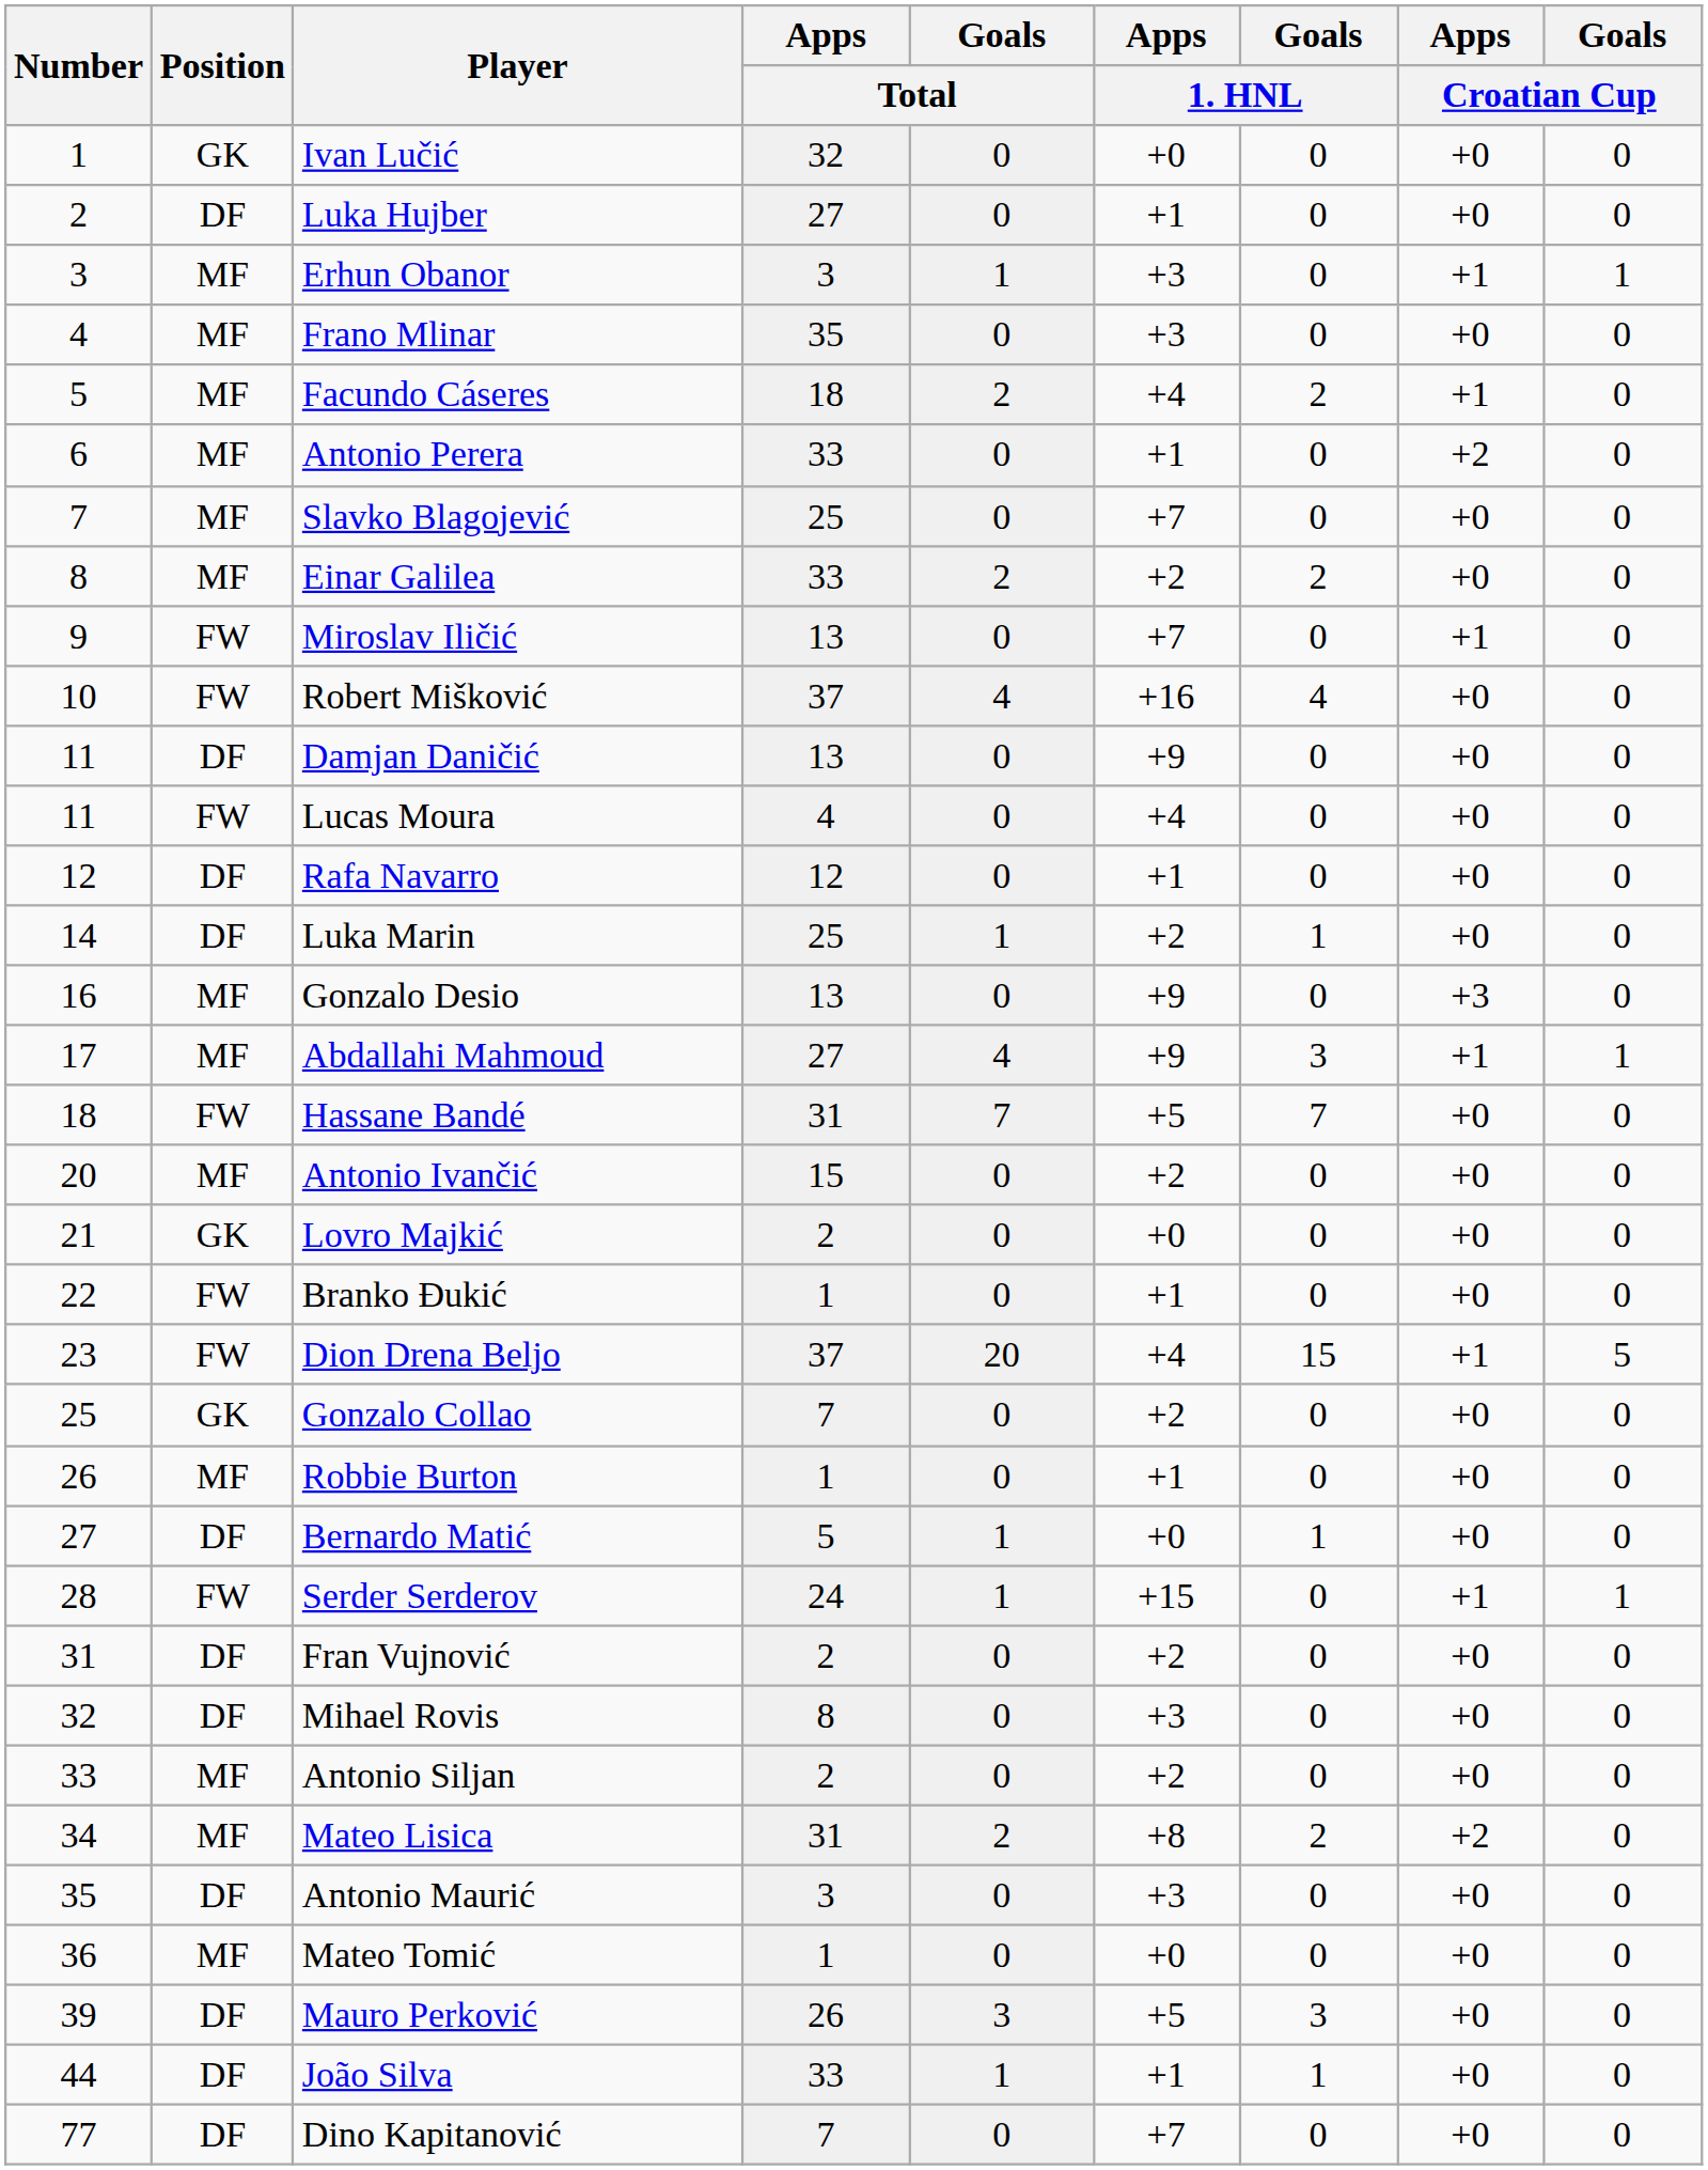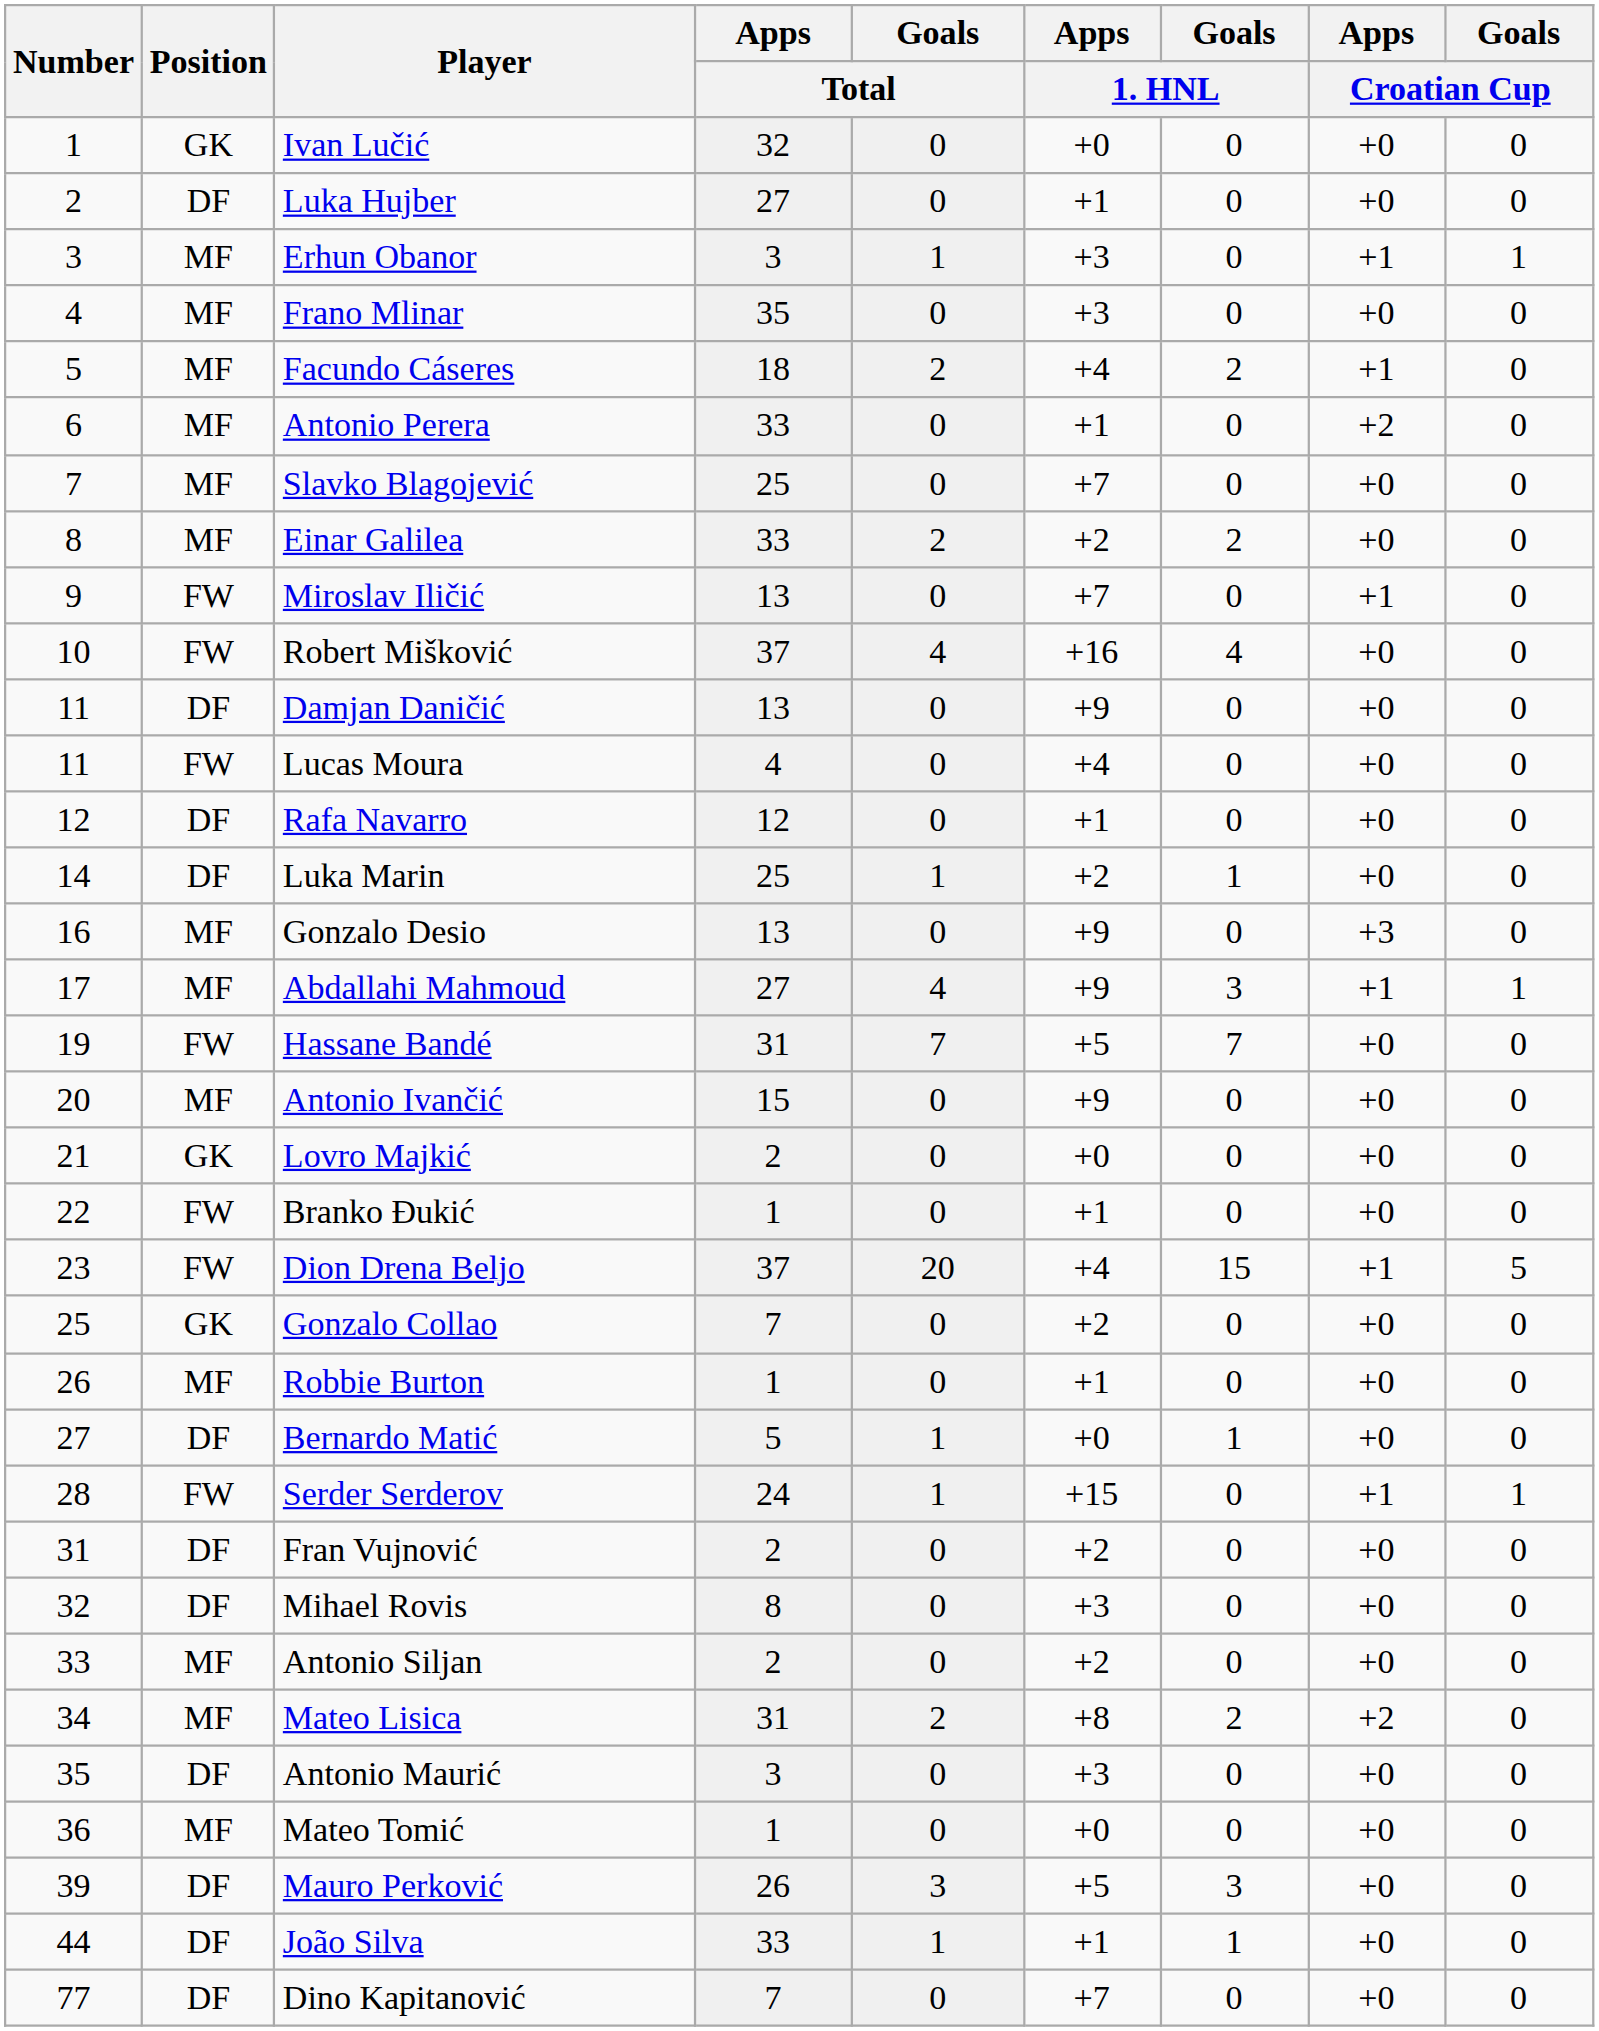 <table class="wikitable sortable" style="font-size: 95%; text-align: center;">
 <tr>
 <th width=40 rowspan="2" align="center">Number</th>
 <th width=40 rowspan="2" align="center">Position</th>
 <th width=180 rowspan="2" align="center">Player</th>
 <th>Apps</th>
 <th>Goals</th>
 <th>Apps</th>
 <th>Goals</th>
 <th>Apps</th>
 <th>Goals</th>
 </tr>
 <tr>
 <th class="unsortable" width=140 colspan="2" align="center">Total</th>
 <th class="unsortable" width=120 colspan="2" align="center"><a href='#'>1. HNL</a></th>
 <th class="unsortable" width=120 colspan="2" align="center"><a href='#'>Croatian Cup</a></th>
 </tr>
 <tr>
 <td>1</td>
 <td>GK</td>
 <td style="text-align:left;"> <a href='#'>Ivan Lučić</a></td>
 <td style="background: #F0F0F0">32</td>
 <td style="background: #F0F0F0">0</td>
 <td>+0</td>
 <td>0</td>
 <td>+0</td>
 <td>0</td>
 </tr>
 <tr>
 <td>2</td>
 <td>DF</td>
 <td style="text-align:left;"> <a href='#'>Luka Hujber</a></td>
 <td style="background: #F0F0F0">27</td>
 <td style="background: #F0F0F0">0</td>
 <td>+1</td>
 <td>0</td>
 <td>+0</td>
 <td>0</td>
 </tr>
 <tr>
 <td>3</td>
 <td>MF</td>
 <td style="text-align:left;"> <a href='#'>Erhun Obanor</a></td>
 <td style="background: #F0F0F0">3</td>
 <td style="background: #F0F0F0">1</td>
 <td>+3</td>
 <td>0</td>
 <td>+1</td>
 <td>1</td>
 </tr>
 <tr>
 <td>4</td>
 <td>MF</td>
 <td style="text-align:left;"> <a href='#'>Frano Mlinar</a></td>
 <td style="background: #F0F0F0">35</td>
 <td style="background: #F0F0F0">0</td>
 <td>+3</td>
 <td>0</td>
 <td>+0</td>
 <td>0</td>
 </tr>
 <tr>
 <td>5</td>
 <td>MF</td>
 <td style="text-align:left;"> <a href='#'>Facundo Cáseres</a></td>
 <td style="background: #F0F0F0">18</td>
 <td style="background: #F0F0F0">2</td>
 <td>+4</td>
 <td>2</td>
 <td>+1</td>
 <td>0</td>
 </tr>
 <tr>
 <td>6</td>
 <td>MF</td>
 <td style="text-align:left;"> <a href='#'>Antonio Perera</a></td>
 <td style="background: #F0F0F0">33</td>
 <td style="background: #F0F0F0">0</td>
 <td>+1</td>
 <td>0</td>
 <td>+2</td>
 <td>0</td>
 </tr>
 <tr>
 <td>7</td>
 <td>MF</td>
 <td style="text-align:left;"> <a href='#'>Slavko Blagojević</a></td>
 <td style="background: #F0F0F0">25</td>
 <td style="background: #F0F0F0">0</td>
 <td>+7</td>
 <td>0</td>
 <td>+0</td>
 <td>0</td>
 </tr>
 <tr>
 <td>8</td>
 <td>MF</td>
 <td style="text-align:left;"> <a href='#'>Einar Galilea</a></td>
 <td style="background: #F0F0F0">33</td>
 <td style="background: #F0F0F0">2</td>
 <td>+2</td>
 <td>2</td>
 <td>+0</td>
 <td>0</td>
 </tr>
 <tr>
 <td>9</td>
 <td>FW</td>
 <td style="text-align:left;"> <a href='#'>Miroslav Iličić</a></td>
 <td style="background: #F0F0F0">13</td>
 <td style="background: #F0F0F0">0</td>
 <td>+7</td>
 <td>0</td>
 <td>+1</td>
 <td>0</td>
 </tr>
 <tr>
 <td>10</td>
 <td>FW</td>
 <td style="text-align:left;"> Robert Mišković</td>
 <td style="background: #F0F0F0">37</td>
 <td style="background: #F0F0F0">4</td>
 <td>+16</td>
 <td>4</td>
 <td>+0</td>
 <td>0</td>
 </tr>
 <tr>
 <td>11</td>
 <td>DF</td>
 <td style="text-align:left;"> <a href='#'>Damjan Daničić</a></td>
 <td style="background: #F0F0F0">13</td>
 <td style="background: #F0F0F0">0</td>
 <td>+9</td>
 <td>0</td>
 <td>+0</td>
 <td>0</td>
 </tr>
 <tr>
 <td>11</td>
 <td>FW</td>
 <td style="text-align:left;"> Lucas Moura</td>
 <td style="background: #F0F0F0">4</td>
 <td style="background: #F0F0F0">0</td>
 <td>+4</td>
 <td>0</td>
 <td>+0</td>
 <td>0</td>
 </tr>
 <tr>
 <td>12</td>
 <td>DF</td>
 <td style="text-align:left;"> <a href='#'>Rafa Navarro</a></td>
 <td style="background: #F0F0F0">12</td>
 <td style="background: #F0F0F0">0</td>
 <td>+1</td>
 <td>0</td>
 <td>+0</td>
 <td>0</td>
 </tr>
 <tr>
 <td>14</td>
 <td>DF</td>
 <td style="text-align:left;"> Luka Marin</td>
 <td style="background: #F0F0F0">25</td>
 <td style="background: #F0F0F0">1</td>
 <td>+2</td>
 <td>1</td>
 <td>+0</td>
 <td>0</td>
 </tr>
 <tr>
 <td>16</td>
 <td>MF</td>
 <td style="text-align:left;"> Gonzalo Desio</td>
 <td style="background: #F0F0F0">13</td>
 <td style="background: #F0F0F0">0</td>
 <td>+9</td>
 <td>0</td>
 <td>+3</td>
 <td>0</td>
 </tr>
 <tr>
 <td>17</td>
 <td>MF</td>
 <td style="text-align:left;"> <a href='#'>Abdallahi Mahmoud</a></td>
 <td style="background: #F0F0F0">27</td>
 <td style="background: #F0F0F0">4</td>
 <td>+9</td>
 <td>3</td>
 <td>+1</td>
 <td>1</td>
 </tr>
 <tr>
-<td>18</td>
+<td>19</td>
 <td>FW</td>
 <td style="text-align:left;"> <a href='#'>Hassane Bandé</a></td>
 <td style="background: #F0F0F0">31</td>
 <td style="background: #F0F0F0">7</td>
 <td>+5</td>
 <td>7</td>
 <td>+0</td>
 <td>0</td>
 </tr>
 <tr>
 <td>20</td>
 <td>MF</td>
 <td style="text-align:left;"> <a href='#'>Antonio Ivančić</a></td>
 <td style="background: #F0F0F0">15</td>
 <td style="background: #F0F0F0">0</td>
-<td>+2</td>
+<td>+9</td>
 <td>0</td>
 <td>+0</td>
 <td>0</td>
 </tr>
 <tr>
 <td>21</td>
 <td>GK</td>
 <td style="text-align:left;"> <a href='#'>Lovro Majkić</a></td>
 <td style="background: #F0F0F0">2</td>
 <td style="background: #F0F0F0">0</td>
 <td>+0</td>
 <td>0</td>
 <td>+0</td>
 <td>0</td>
 </tr>
 <tr>
 <td>22</td>
 <td>FW</td>
 <td style="text-align:left;"> Branko Đukić</td>
 <td style="background: #F0F0F0">1</td>
 <td style="background: #F0F0F0">0</td>
 <td>+1</td>
 <td>0</td>
 <td>+0</td>
 <td>0</td>
 </tr>
 <tr>
 <td>23</td>
 <td>FW</td>
 <td style="text-align:left;"> <a href='#'>Dion Drena Beljo</a></td>
 <td style="background: #F0F0F0">37</td>
 <td style="background: #F0F0F0">20</td>
 <td>+4</td>
 <td>15</td>
 <td>+1</td>
 <td>5</td>
 </tr>
 <tr>
 <td>25</td>
 <td>GK</td>
 <td style="text-align:left;"> <a href='#'>Gonzalo Collao</a></td>
 <td style="background: #F0F0F0">7</td>
 <td style="background: #F0F0F0">0</td>
 <td>+2</td>
 <td>0</td>
 <td>+0</td>
 <td>0</td>
 </tr>
 <tr>
 <td>26</td>
 <td>MF</td>
 <td style="text-align:left;"> <a href='#'>Robbie Burton</a></td>
 <td style="background: #F0F0F0">1</td>
 <td style="background: #F0F0F0">0</td>
 <td>+1</td>
 <td>0</td>
 <td>+0</td>
 <td>0</td>
 </tr>
 <tr>
 <td>27</td>
 <td>DF</td>
 <td style="text-align:left;"> <a href='#'>Bernardo Matić</a></td>
 <td style="background: #F0F0F0">5</td>
 <td style="background: #F0F0F0">1</td>
 <td>+0</td>
 <td>1</td>
 <td>+0</td>
 <td>0</td>
 </tr>
 <tr>
 <td>28</td>
 <td>FW</td>
 <td style="text-align:left;"> <a href='#'>Serder Serderov</a></td>
 <td style="background: #F0F0F0">24</td>
 <td style="background: #F0F0F0">1</td>
 <td>+15</td>
 <td>0</td>
 <td>+1</td>
 <td>1</td>
 </tr>
 <tr>
 <td>31</td>
 <td>DF</td>
 <td style="text-align:left;"> Fran Vujnović</td>
 <td style="background: #F0F0F0">2</td>
 <td style="background: #F0F0F0">0</td>
 <td>+2</td>
 <td>0</td>
 <td>+0</td>
 <td>0</td>
 </tr>
 <tr>
 <td>32</td>
 <td>DF</td>
 <td style="text-align:left;"> Mihael Rovis</td>
 <td style="background: #F0F0F0">8</td>
 <td style="background: #F0F0F0">0</td>
 <td>+3</td>
 <td>0</td>
 <td>+0</td>
 <td>0</td>
 </tr>
 <tr>
 <td>33</td>
 <td>MF</td>
 <td style="text-align:left;"> Antonio Siljan</td>
 <td style="background: #F0F0F0">2</td>
 <td style="background: #F0F0F0">0</td>
 <td>+2</td>
 <td>0</td>
 <td>+0</td>
 <td>0</td>
 </tr>
 <tr>
 <td>34</td>
 <td>MF</td>
 <td style="text-align:left;"> <a href='#'>Mateo Lisica</a></td>
 <td style="background: #F0F0F0">31</td>
 <td style="background: #F0F0F0">2</td>
 <td>+8</td>
 <td>2</td>
 <td>+2</td>
 <td>0</td>
 </tr>
 <tr>
 <td>35</td>
 <td>DF</td>
 <td style="text-align:left;"> Antonio Maurić</td>
 <td style="background: #F0F0F0">3</td>
 <td style="background: #F0F0F0">0</td>
 <td>+3</td>
 <td>0</td>
 <td>+0</td>
 <td>0</td>
 </tr>
 <tr>
 <td>36</td>
 <td>MF</td>
 <td style="text-align:left;"> Mateo Tomić</td>
 <td style="background: #F0F0F0">1</td>
 <td style="background: #F0F0F0">0</td>
 <td>+0</td>
 <td>0</td>
 <td>+0</td>
 <td>0</td>
 </tr>
 <tr>
 <td>39</td>
 <td>DF</td>
 <td style="text-align:left;"> <a href='#'>Mauro Perković</a></td>
 <td style="background: #F0F0F0">26</td>
 <td style="background: #F0F0F0">3</td>
 <td>+5</td>
 <td>3</td>
 <td>+0</td>
 <td>0</td>
 </tr>
 <tr>
 <td>44</td>
 <td>DF</td>
 <td style="text-align:left;"> <a href='#'>João Silva</a></td>
 <td style="background: #F0F0F0">33</td>
 <td style="background: #F0F0F0">1</td>
 <td>+1</td>
 <td>1</td>
 <td>+0</td>
 <td>0</td>
 </tr>
 <tr>
 <td>77</td>
 <td>DF</td>
 <td style="text-align:left;"> Dino Kapitanović</td>
 <td style="background: #F0F0F0">7</td>
 <td style="background: #F0F0F0">0</td>
 <td>+7</td>
 <td>0</td>
 <td>+0</td>
 <td>0</td>
 </tr>
 </table>
